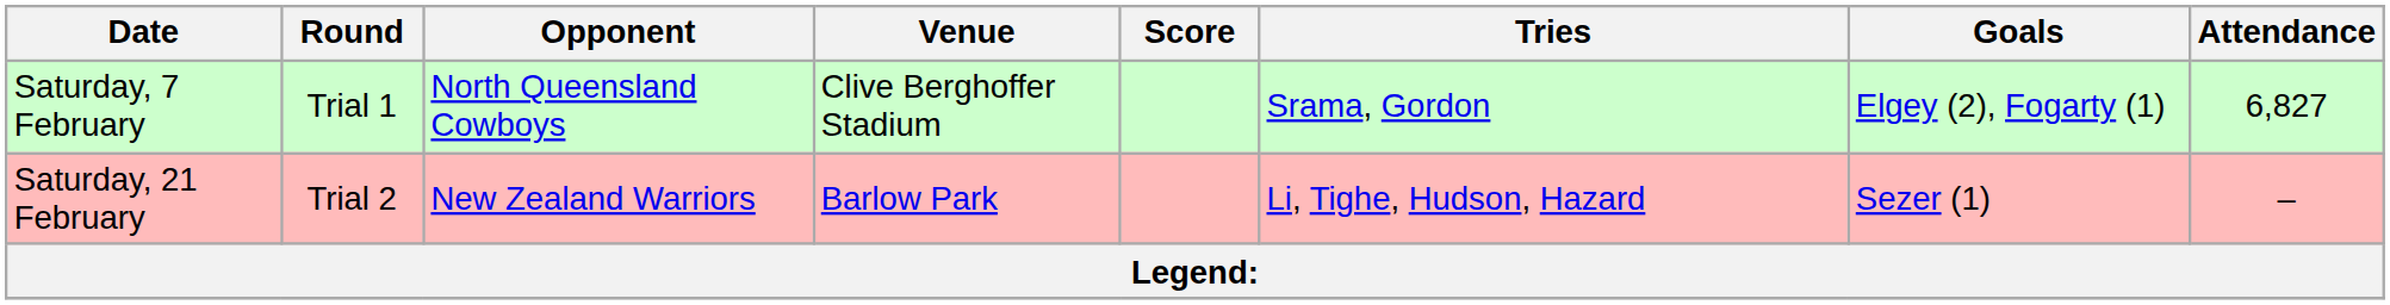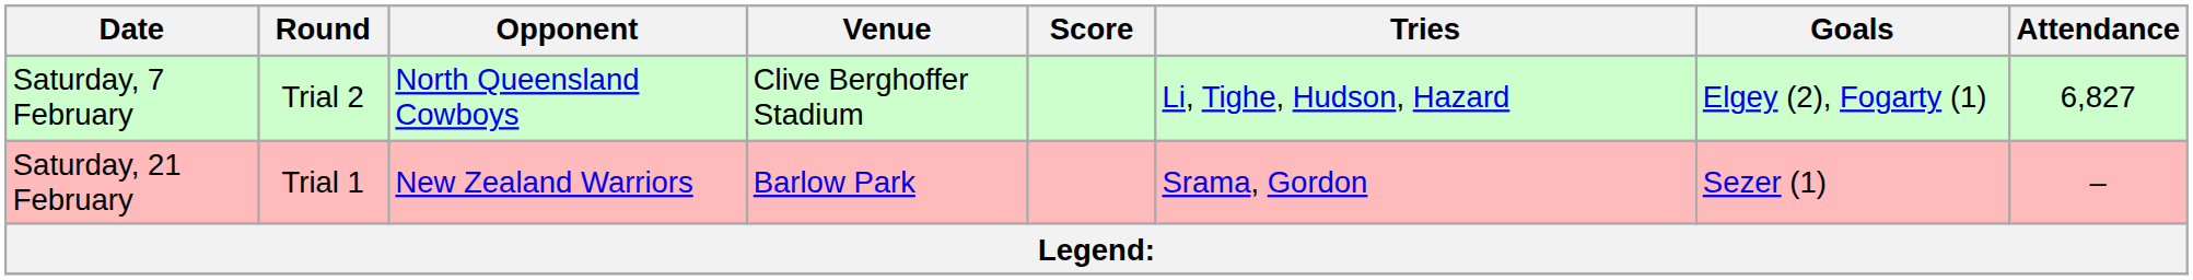 <table class="wikitable" style="font-size:75%;">
 <tr>
 <th width="115">Date</th>
 <th width="50">Round</th>
 <th width="170">Opponent</th>
 <th width="130">Venue</th>
 <th width="50">Score</th>
 <th width="285">Tries</th>
 <th width="155">Goals</th>
 <th width="60">Attendance</th>
 </tr>
 <tr bgcolor=#CCFFCC>
 <td>Saturday, 7 February</td>
-<td style="text-align:center;">Trial 1</td>
+<td style="text-align:center;">Trial 2</td>
 <td> <a href='#'>North Queensland Cowboys</a></td>
 <td>Clive Berghoffer Stadium</td>
 <td style="text-align:center;"></td>
-<td><a href='#'>Srama</a>, <a href='#'>Gordon</a></td>
+<td><a href='#'>Li</a>, <a href='#'>Tighe</a>, <a href='#'>Hudson</a>, <a href='#'>Hazard</a></td>
 <td><a href='#'>Elgey</a> (2), <a href='#'>Fogarty</a> (1)</td>
 <td style="text-align:center;">6,827</td>
 </tr>
 <tr bgcolor=#FFBBBB>
 <td>Saturday, 21 February</td>
-<td style="text-align:center;">Trial 2</td>
+<td style="text-align:center;">Trial 1</td>
 <td> <a href='#'>New Zealand Warriors</a></td>
 <td><a href='#'>Barlow Park</a></td>
 <td style="text-align:center;"></td>
-<td><a href='#'>Li</a>, <a href='#'>Tighe</a>, <a href='#'>Hudson</a>, <a href='#'>Hazard</a></td>
+<td><a href='#'>Srama</a>, <a href='#'>Gordon</a></td>
 <td><a href='#'>Sezer</a> (1)</td>
 <td style="text-align:center;">–</td>
 </tr>
 <tr>
 <th colspan="8"><strong>Legend</strong>:   </th>
 </tr>
 <tr>
 </tr>
 </table>
